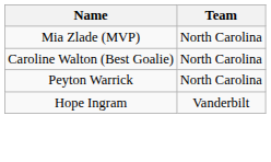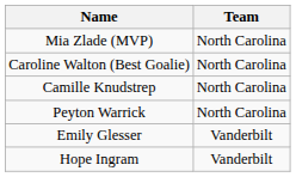 <table class="wikitable" style="text-align:center">
 <tr>
 <th>Name</th>
 <th>Team</th>
 </tr>
 <tr>
 <td>Mia Zlade (MVP)</td>
 <td>North Carolina</td>
 </tr>
 <tr>
 <td>Caroline Walton (Best Goalie)</td>
 <td>North Carolina</td>
 </tr>
 <tr>
+<td>Camille Knudstrep</td>
+<td>North Carolina</td>
+</tr>
+<tr>
 <td>Peyton Warrick</td>
 <td>North Carolina</td>
+</tr>
+<tr>
+<td>Emily Glesser</td>
+<td>Vanderbilt</td>
 </tr>
 <tr>
 <td>Hope Ingram</td>
 <td>Vanderbilt</td>
 </tr>
 </table>
